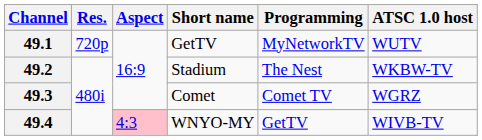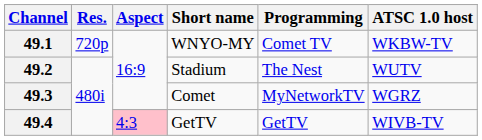 <table class="wikitable">
 <tr>
 <th scope = "col"><a href='#'>Channel</a></th>
 <th scope = "col"><a href='#'>Res.</a></th>
 <th scope = "col"><a href='#'>Aspect</a></th>
 <th scope = "col">Short name</th>
 <th scope = "col">Programming</th>
 <th scope = "col">ATSC 1.0 host</th>
 </tr>
 <tr>
 <th scope = "row">49.1</th>
 <td><a href='#'>720p</a></td>
 <td rowspan=3><a href='#'>16:9</a></td>
-<td>GetTV</td>
-<td><a href='#'>MyNetworkTV</a></td>
-<td><a href='#'>WUTV</a></td>
+<td>WNYO-MY</td>
+<td><a href='#'>Comet TV</a></td>
+<td><a href='#'>WKBW-TV</a></td>
 </tr>
 <tr>
 <th scope = "row">49.2</th>
 <td rowspan=3><a href='#'>480i</a></td>
 <td>Stadium</td>
 <td><a href='#'>The Nest</a></td>
-<td><a href='#'>WKBW-TV</a></td>
+<td><a href='#'>WUTV</a></td>
 </tr>
 <tr>
 <th scope = "row">49.3</th>
 <td>Comet</td>
-<td><a href='#'>Comet TV</a></td>
+<td><a href='#'>MyNetworkTV</a></td>
 <td><a href='#'>WGRZ</a></td>
 </tr>
 <tr>
 <th scope = "row">49.4</th>
 <td style="background: pink;"><a href='#'>4:3</a></td>
-<td>WNYO-MY</td>
+<td>GetTV</td>
 <td><a href='#'>GetTV</a></td>
 <td><a href='#'>WIVB-TV</a></td>
 </tr>
 </table>
